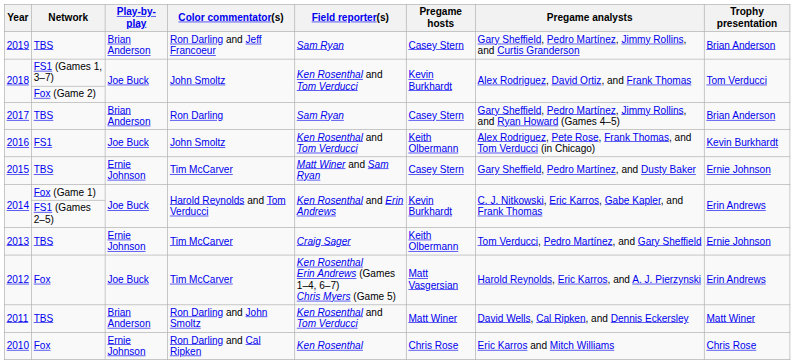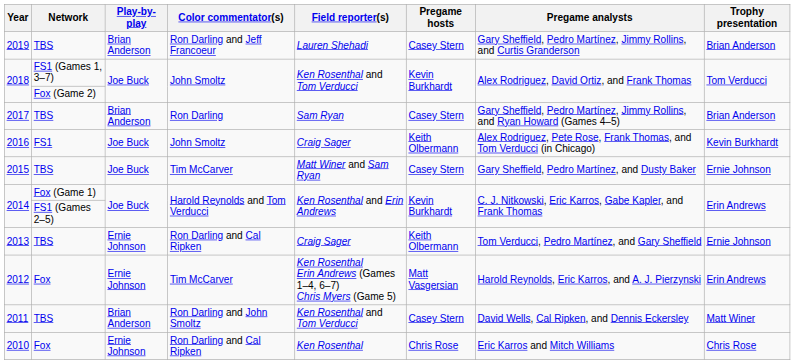 <table class="wikitable">
 <tr>
 <th>Year</th>
 <th>Network</th>
 <th><a href='#'>Play-by-play</a></th>
 <th><a href='#'>Color commentator</a>(s)</th>
 <th><a href='#'>Field reporter</a>(s)</th>
 <th>Pregame hosts</th>
 <th>Pregame analysts</th>
 <th>Trophy presentation</th>
 </tr>
 <tr>
 <td><a href='#'>2019</a></td>
 <td><a href='#'>TBS</a></td>
 <td><a href='#'>Brian Anderson</a></td>
 <td><a href='#'>Ron Darling</a> and <a href='#'>Jeff Francoeur</a></td>
-<td><em><a href='#'>Sam Ryan</a></em></td>
+<td><em><a href='#'>Lauren Shehadi</a></em></td>
 <td><a href='#'>Casey Stern</a></td>
 <td><a href='#'>Gary Sheffield</a>, <a href='#'>Pedro Martínez</a>, <a href='#'>Jimmy Rollins</a>, and <a href='#'>Curtis Granderson</a></td>
 <td><a href='#'>Brian Anderson</a></td>
 </tr>
 <tr>
 <td rowspan="2"><a href='#'>2018</a></td>
 <td><a href='#'>FS1</a> (Games 1, 3–7)</td>
 <td rowspan="2"><a href='#'>Joe Buck</a></td>
 <td rowspan="2"><a href='#'>John Smoltz</a></td>
 <td rowspan="2"><em><a href='#'>Ken Rosenthal</a></em> and <em><a href='#'>Tom Verducci</a></em></td>
 <td rowspan="2"><a href='#'>Kevin Burkhardt</a></td>
 <td rowspan="2"><a href='#'>Alex Rodriguez</a>, <a href='#'>David Ortiz</a>, and <a href='#'>Frank Thomas</a></td>
 <td rowspan="2"><a href='#'>Tom Verducci</a></td>
 </tr>
 <tr>
 <td><a href='#'>Fox</a> (Game 2)</td>
 </tr>
 <tr>
 <td><a href='#'>2017</a></td>
 <td><a href='#'>TBS</a></td>
 <td><a href='#'>Brian Anderson</a></td>
 <td><a href='#'>Ron Darling</a></td>
 <td><em><a href='#'>Sam Ryan</a></em></td>
 <td><a href='#'>Casey Stern</a></td>
 <td><a href='#'>Gary Sheffield</a>, <a href='#'>Pedro Martínez</a>, <a href='#'>Jimmy Rollins</a>, and <a href='#'>Ryan Howard</a> (Games 4–5)</td>
 <td><a href='#'>Brian Anderson</a></td>
 </tr>
 <tr>
 <td><a href='#'>2016</a></td>
 <td><a href='#'>FS1</a></td>
 <td><a href='#'>Joe Buck</a></td>
 <td><a href='#'>John Smoltz</a></td>
-<td><em><a href='#'>Ken Rosenthal</a></em> and <em><a href='#'>Tom Verducci</a></em></td>
+<td><em><a href='#'>Craig Sager</a></em></td>
 <td><a href='#'>Keith Olbermann</a></td>
 <td><a href='#'>Alex Rodriguez</a>, <a href='#'>Pete Rose</a>, <a href='#'>Frank Thomas</a>, and <a href='#'>Tom Verducci</a> (in Chicago)</td>
 <td><a href='#'>Kevin Burkhardt</a></td>
 </tr>
 <tr>
 <td><a href='#'>2015</a></td>
 <td><a href='#'>TBS</a></td>
-<td><a href='#'>Ernie Johnson</a></td>
+<td><a href='#'>Joe Buck</a></td>
 <td><a href='#'>Tim McCarver</a></td>
 <td><em><a href='#'>Matt Winer</a></em> and <em><a href='#'>Sam Ryan</a></em></td>
 <td><a href='#'>Casey Stern</a></td>
 <td><a href='#'>Gary Sheffield</a>, <a href='#'>Pedro Martínez</a>, and <a href='#'>Dusty Baker</a></td>
 <td><a href='#'>Ernie Johnson</a></td>
 </tr>
 <tr>
 <td rowspan="2"><a href='#'>2014</a></td>
 <td><a href='#'>Fox</a> (Game 1)</td>
 <td rowspan="2"><a href='#'>Joe Buck</a></td>
 <td rowspan="2"><a href='#'>Harold Reynolds</a> and <a href='#'>Tom Verducci</a></td>
 <td rowspan="2"><em><a href='#'>Ken Rosenthal</a></em> and <em><a href='#'>Erin Andrews</a></em></td>
 <td rowspan="2"><a href='#'>Kevin Burkhardt</a></td>
 <td rowspan="2"><a href='#'>C. J. Nitkowski</a>, <a href='#'>Eric Karros</a>, <a href='#'>Gabe Kapler</a>, and <a href='#'>Frank Thomas</a></td>
 <td rowspan="2"><a href='#'>Erin Andrews</a></td>
 </tr>
 <tr>
 <td><a href='#'>FS1</a> (Games 2–5)</td>
 </tr>
 <tr>
 <td><a href='#'>2013</a></td>
 <td><a href='#'>TBS</a></td>
 <td><a href='#'>Ernie Johnson</a></td>
-<td><a href='#'>Tim McCarver</a></td>
+<td><a href='#'>Ron Darling</a> and <a href='#'>Cal Ripken</a></td>
 <td><em><a href='#'>Craig Sager</a></em></td>
 <td><a href='#'>Keith Olbermann</a></td>
 <td><a href='#'>Tom Verducci</a>, <a href='#'>Pedro Martínez</a>, and <a href='#'>Gary Sheffield</a></td>
 <td><a href='#'>Ernie Johnson</a></td>
 </tr>
 <tr>
 <td><a href='#'>2012</a></td>
 <td><a href='#'>Fox</a></td>
-<td><a href='#'>Joe Buck</a></td>
+<td><a href='#'>Ernie Johnson</a></td>
 <td><a href='#'>Tim McCarver</a></td>
 <td><em><a href='#'>Ken Rosenthal</a></em><br><em><a href='#'>Erin Andrews</a></em> (Games 1–4, 6–7)<br><em><a href='#'>Chris Myers</a></em> (Game 5)</td>
 <td><a href='#'>Matt Vasgersian</a></td>
 <td><a href='#'>Harold Reynolds</a>, <a href='#'>Eric Karros</a>, and <a href='#'>A. J. Pierzynski</a></td>
 <td><a href='#'>Erin Andrews</a></td>
 </tr>
 <tr>
 <td><a href='#'>2011</a></td>
 <td><a href='#'>TBS</a></td>
 <td><a href='#'>Brian Anderson</a></td>
 <td><a href='#'>Ron Darling</a> and <a href='#'>John Smoltz</a></td>
 <td><em><a href='#'>Ken Rosenthal</a></em> and <em><a href='#'>Tom Verducci</a></em></td>
-<td><a href='#'>Matt Winer</a></td>
+<td><a href='#'>Casey Stern</a></td>
 <td><a href='#'>David Wells</a>, <a href='#'>Cal Ripken</a>, and <a href='#'>Dennis Eckersley</a></td>
 <td><a href='#'>Matt Winer</a></td>
 </tr>
 <tr>
 <td><a href='#'>2010</a></td>
 <td><a href='#'>Fox</a></td>
 <td><a href='#'>Ernie Johnson</a></td>
 <td><a href='#'>Ron Darling</a> and <a href='#'>Cal Ripken</a></td>
 <td><em><a href='#'>Ken Rosenthal</a></em></td>
 <td><a href='#'>Chris Rose</a></td>
 <td><a href='#'>Eric Karros</a> and <a href='#'>Mitch Williams</a></td>
 <td><a href='#'>Chris Rose</a></td>
 </tr>
 </table>
